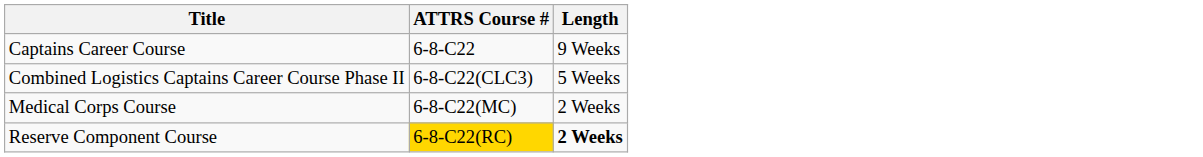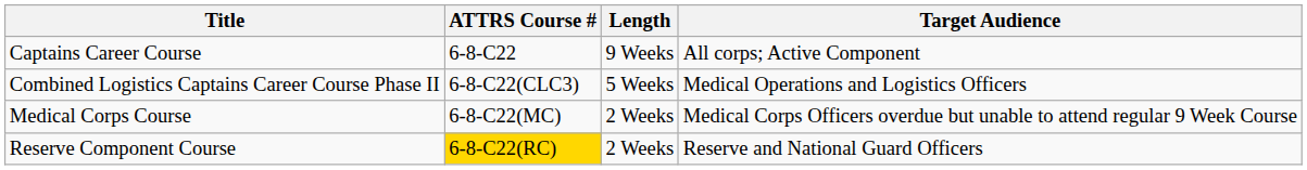 <table class="wikitable">
 <tr>
 <th>Title</th>
 <th>ATTRS Course #</th>
 <th>Length</th>
+<th>Target Audience</th>
 </tr>
 <tr>
 <td>Captains Career Course</td>
 <td>6-8-C22</td>
 <td>9 Weeks</td>
+<td>All corps; Active Component</td>
 </tr>
 <tr>
 <td>Combined Logistics Captains Career Course Phase II</td>
 <td>6-8-C22(CLC3)</td>
 <td>5 Weeks</td>
+<td>Medical Operations and Logistics Officers</td>
 </tr>
 <tr>
 <td>Medical Corps Course</td>
 <td>6-8-C22(MC)</td>
 <td>2 Weeks</td>
+<td>Medical Corps Officers overdue but unable to attend regular 9 Week Course</td>
 </tr>
 <tr>
 <td>Reserve Component Course</td>
 <td style="background: gold;">6-8-C22(RC)</td>
-<td><strong>2 Weeks</strong></td>
+<td>2 Weeks</td>
+<td>Reserve and National Guard Officers</td>
 </tr>
 </table>
